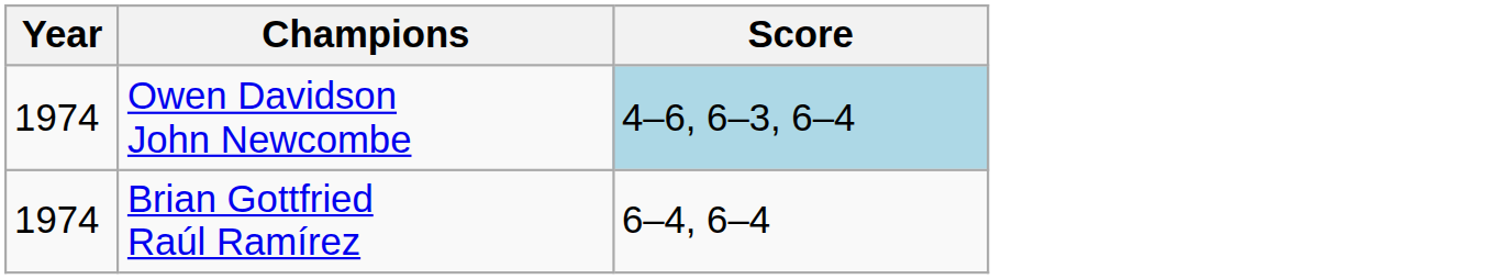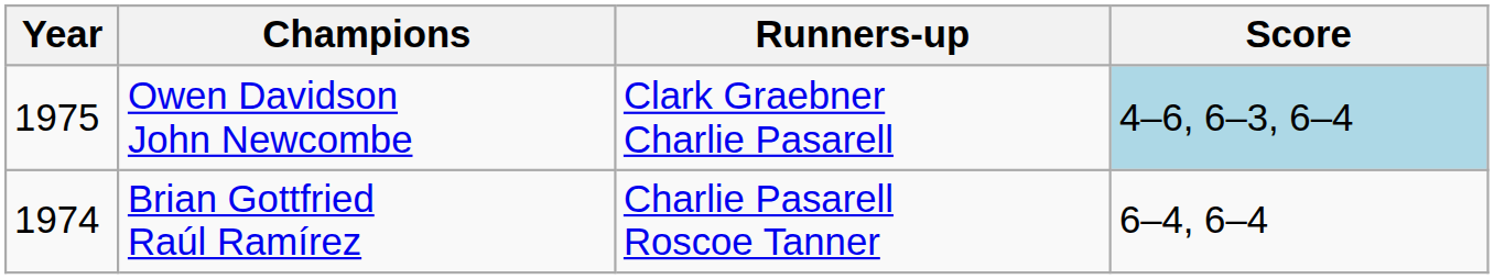 <table class="wikitable">
 <tr>
 <th style="width:40px">Year</th>
 <th style="width:200px">Champions</th>
+<th style="width:200px">Runners-up</th>
 <th style="width:150px" class="unsortable">Score</th>
 </tr>
 <tr>
-<td>1974</td>
+<td>1975</td>
 <td> <a href='#'>Owen Davidson</a><br> <a href='#'>John Newcombe</a></td>
+<td> <a href='#'>Clark Graebner</a><br> <a href='#'>Charlie Pasarell</a></td>
 <td style="background: lightblue;">4–6, 6–3, 6–4</td>
 </tr>
 <tr>
 <td>1974</td>
 <td> <a href='#'>Brian Gottfried</a><br> <a href='#'>Raúl Ramírez</a></td>
+<td> <a href='#'>Charlie Pasarell</a><br> <a href='#'>Roscoe Tanner</a></td>
 <td>6–4, 6–4</td>
 </tr>
 </table>
